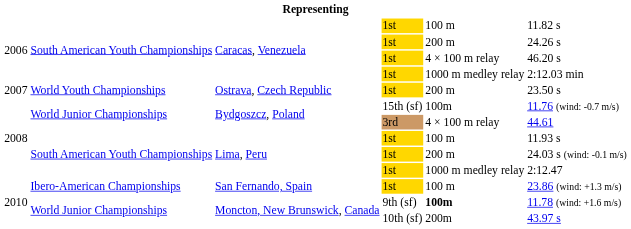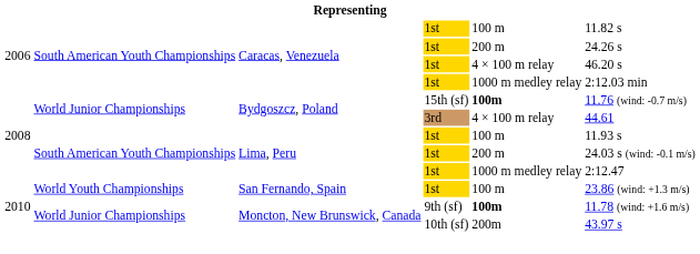 <table>
 <tr>
 <th colspan="6">Representing </th>
 </tr>
 <tr>
 <td rowspan=4>2006</td>
 <td rowspan=4><a href='#'>South American Youth Championships</a></td>
 <td rowspan=4><a href='#'>Caracas</a>, <a href='#'>Venezuela</a></td>
 <td bgcolor=gold>1st</td>
 <td>100 m</td>
 <td>11.82 s</td>
 </tr>
 <tr>
 <td bgcolor=gold>1st</td>
 <td>200 m</td>
 <td>24.26 s</td>
 </tr>
 <tr>
 <td bgcolor=gold>1st</td>
 <td>4 × 100 m relay</td>
 <td>46.20 s</td>
 </tr>
 <tr>
 <td bgcolor=gold>1st</td>
 <td>1000 m medley relay</td>
 <td>2:12.03 min</td>
 </tr>
 <tr>
-<td>2007</td>
-<td><a href='#'>World Youth Championships</a></td>
-<td><a href='#'>Ostrava</a>, <a href='#'>Czech Republic</a></td>
-<td bgcolor="gold">1st</td>
-<td>200 m</td>
-<td>23.50 s</td>
-</tr>
-<tr>
 <td rowspan=5>2008</td>
 <td rowspan=2><a href='#'>World Junior Championships</a></td>
 <td rowspan=2><a href='#'>Bydgoszcz</a>, <a href='#'>Poland</a></td>
 <td>15th (sf)</td>
-<td>100m</td>
+<td><strong>100m</strong></td>
 <td><a href='#'>11.76</a> <small>(wind: -0.7 m/s)</small></td>
 </tr>
 <tr>
 <td bgcolor="cc9966">3rd</td>
 <td>4 × 100 m relay</td>
 <td><a href='#'>44.61</a></td>
 </tr>
 <tr>
 <td rowspan=3><a href='#'>South American Youth Championships</a></td>
 <td rowspan=3><a href='#'>Lima</a>, <a href='#'>Peru</a></td>
 <td bgcolor=gold>1st</td>
 <td>100 m</td>
 <td>11.93 s</td>
 </tr>
 <tr>
 <td bgcolor=gold>1st</td>
 <td>200 m</td>
 <td>24.03 s <small>(wind: -0.1 m/s)</small></td>
 </tr>
 <tr>
 <td bgcolor=gold>1st</td>
 <td>1000 m medley relay</td>
 <td>2:12.47</td>
 </tr>
 <tr>
 <td rowspan=3>2010</td>
-<td><a href='#'>Ibero-American Championships</a></td>
+<td><a href='#'>World Youth Championships</a></td>
 <td><a href='#'>San Fernando, Spain</a></td>
 <td bgcolor="gold">1st</td>
 <td>100 m</td>
 <td><a href='#'>23.86</a> <small>(wind: +1.3 m/s)</small></td>
 </tr>
 <tr>
 <td rowspan=2><a href='#'>World Junior Championships</a></td>
 <td rowspan=2><a href='#'>Moncton, New Brunswick</a>, <a href='#'>Canada</a></td>
 <td>9th (sf)</td>
 <td><strong>100m</strong></td>
 <td><a href='#'>11.78</a> <small>(wind: +1.6 m/s)</small></td>
 </tr>
 <tr>
 <td>10th (sf)</td>
 <td>200m</td>
 <td><a href='#'>43.97 s</a></td>
 </tr>
 </table>
